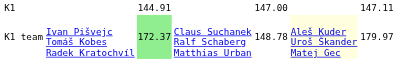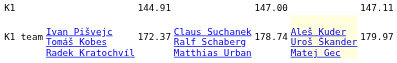 <table>
 <tr>
 <td>K1</td>
 <td></td>
 <td>144.91</td>
 <td></td>
 <td>147.00</td>
 <td></td>
 <td>147.11</td>
 </tr>
 <tr>
 <td>K1 team</td>
 <td><br><a href='#'>Ivan Pišvejc</a><br><a href='#'>Tomáš Kobes</a><br><a href='#'>Radek Kratochvíl</a></td>
-<td style="background: lightgreen;">172.37</td>
+<td>172.37</td>
 <td><br><a href='#'>Claus Suchanek</a><br><a href='#'>Ralf Schaberg</a><br><a href='#'>Matthias Urban</a></td>
-<td>148.78</td>
+<td>178.74</td>
 <td style="background: lightyellow;"><br><a href='#'>Aleš Kuder</a><br><a href='#'>Uroš Škander</a><br><a href='#'>Matej Gec</a></td>
 <td>179.97</td>
 </tr>
 </table>
